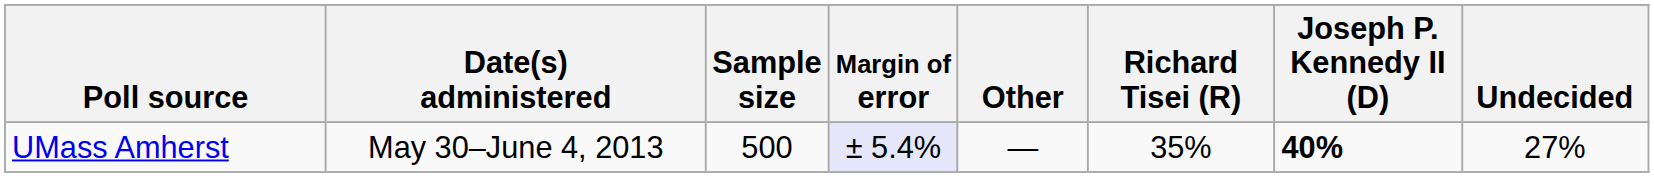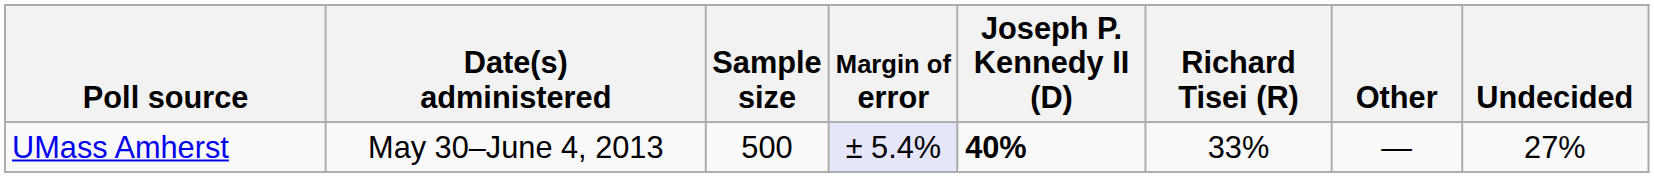 <table class="wikitable">
 <tr valign= bottom>
 <th style="width:160px;">Poll source</th>
 <th style="width:190px;">Date(s)<br>administered</th>
 <th class=small>Sample<br>size</th>
 <th><small>Margin of</small><br>error</th>
+<th style="width:90px;">Joseph P.<br>Kennedy II (D)</th>
+<th style="width:90px;">Richard<br>Tisei (R)</th>
 <th style="width:60px;">Other</th>
-<th style="width:90px;">Richard<br>Tisei (R)</th>
-<th style="width:90px;">Joseph P.<br>Kennedy II (D)</th>
 <th style="width:90px;">Undecided</th>
 </tr>
 <tr>
 <td><a href='#'>UMass Amherst</a></td>
 <td align=center>May 30–June 4, 2013</td>
 <td align=center>500</td>
 <td align=center style="background: lavender;">± 5.4%</td>
+<td><strong>40%</strong></td>
+<td align=center>33%</td>
 <td align=center>—</td>
-<td align=center>35%</td>
-<td><strong>40%</strong></td>
 <td align=center>27%</td>
 </tr>
 </table>
